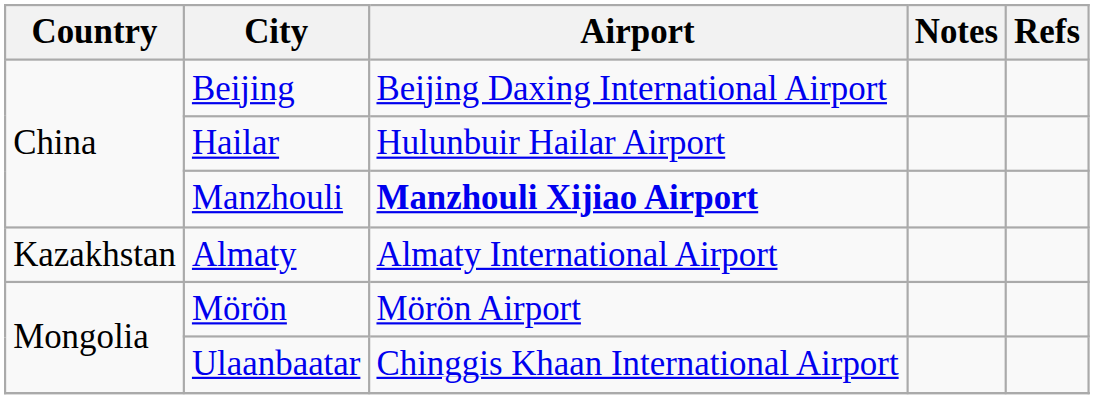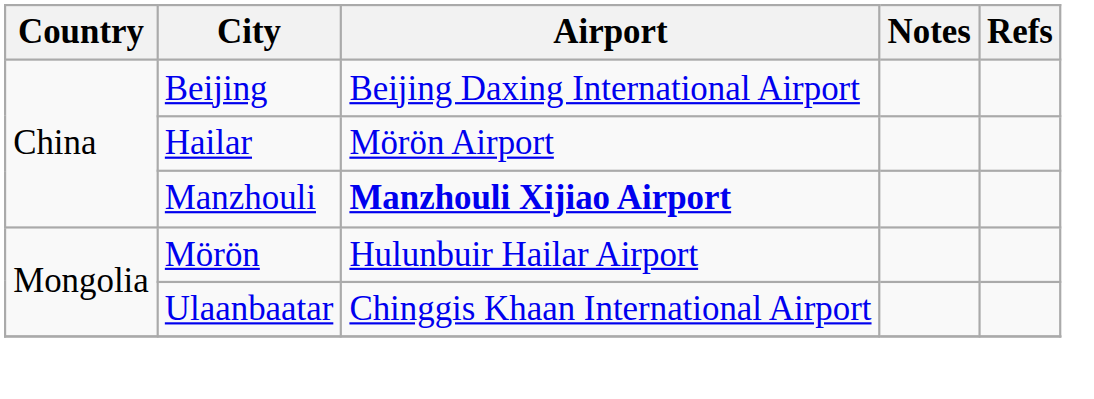 <table class="wikitable sortable">
 <tr>
 <th>Country</th>
 <th>City</th>
 <th>Airport</th>
 <th>Notes</th>
 <th class="unsortable">Refs</th>
 </tr>
 <tr>
 <td rowspan="3">China</td>
 <td><a href='#'>Beijing</a></td>
 <td><a href='#'>Beijing Daxing International Airport</a></td>
 <td align=center></td>
 <td align=center></td>
 </tr>
 <tr>
 <td><a href='#'>Hailar</a></td>
-<td><a href='#'>Hulunbuir Hailar Airport</a></td>
+<td><a href='#'>Mörön Airport</a></td>
 <td align=center></td>
 <td align=center></td>
 </tr>
 <tr>
 <td><a href='#'>Manzhouli</a></td>
 <td><strong><a href='#'>Manzhouli Xijiao Airport</a></strong></td>
 <td align=center></td>
 <td align=center></td>
 </tr>
 <tr>
-<td>Kazakhstan</td>
-<td><a href='#'>Almaty</a></td>
-<td><a href='#'>Almaty International Airport</a></td>
-<td align=center></td>
-<td align=center></td>
-</tr>
-<tr>
 <td rowspan="2">Mongolia</td>
 <td><a href='#'>Mörön</a></td>
-<td><a href='#'>Mörön Airport</a></td>
+<td><a href='#'>Hulunbuir Hailar Airport</a></td>
 <td align=center></td>
 <td align=center></td>
 </tr>
 <tr>
 <td><a href='#'>Ulaanbaatar</a></td>
 <td><a href='#'>Chinggis Khaan International Airport</a></td>
 <td></td>
 <td align=center></td>
 </tr>
 <tr>
 </tr>
 </table>
